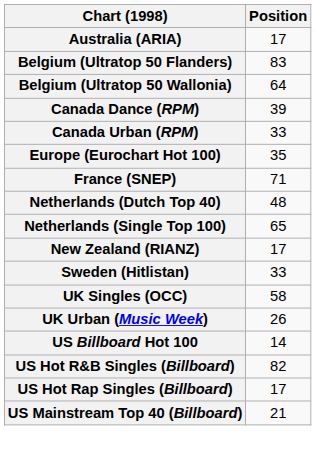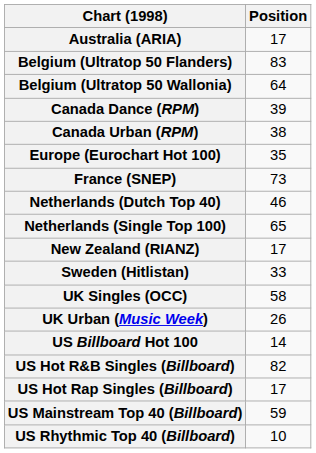 <table class="wikitable sortable plainrowheaders" style="text-align:center">
 <tr>
 <th>Chart (1998)</th>
 <th>Position</th>
 </tr>
 <tr>
 <th scope="row">Australia (ARIA)</th>
 <td>17</td>
 </tr>
 <tr>
 <th scope="row">Belgium (Ultratop 50 Flanders)</th>
 <td>83</td>
 </tr>
 <tr>
 <th scope="row">Belgium (Ultratop 50 Wallonia)</th>
 <td>64</td>
 </tr>
 <tr>
 <th scope="row">Canada Dance (<em>RPM</em>)</th>
 <td>39</td>
 </tr>
 <tr>
 <th scope="row">Canada Urban (<em>RPM</em>)</th>
-<td>33</td>
+<td>38</td>
 </tr>
 <tr>
 <th scope="row">Europe (Eurochart Hot 100)</th>
 <td>35</td>
 </tr>
 <tr>
 <th scope="row">France (SNEP)</th>
-<td>71</td>
+<td>73</td>
 </tr>
 <tr>
 <th scope="row">Netherlands (Dutch Top 40)</th>
-<td>48</td>
+<td>46</td>
 </tr>
 <tr>
 <th scope="row">Netherlands (Single Top 100)</th>
 <td>65</td>
 </tr>
 <tr>
 <th scope="row">New Zealand (RIANZ)</th>
 <td>17</td>
 </tr>
 <tr>
 <th scope="row">Sweden (Hitlistan)</th>
 <td>33</td>
 </tr>
 <tr>
 <th scope="row">UK Singles (OCC)</th>
 <td>58</td>
 </tr>
 <tr>
 <th scope="row">UK Urban (<em><a href='#'>Music Week</a></em>)</th>
 <td>26</td>
 </tr>
 <tr>
 <th scope="row">US <em>Billboard</em> Hot 100</th>
 <td>14</td>
 </tr>
 <tr>
 <th scope="row">US Hot R&B Singles (<em>Billboard</em>)</th>
 <td>82</td>
 </tr>
 <tr>
 <th scope="row">US Hot Rap Singles (<em>Billboard</em>)</th>
 <td>17</td>
 </tr>
 <tr>
 <th scope="row">US Mainstream Top 40 (<em>Billboard</em>)</th>
-<td>21</td>
+<td>59</td>
+</tr>
+<tr>
+<th scope="row">US Rhythmic Top 40 (<em>Billboard</em>)</th>
+<td>10</td>
 </tr>
 </table>
